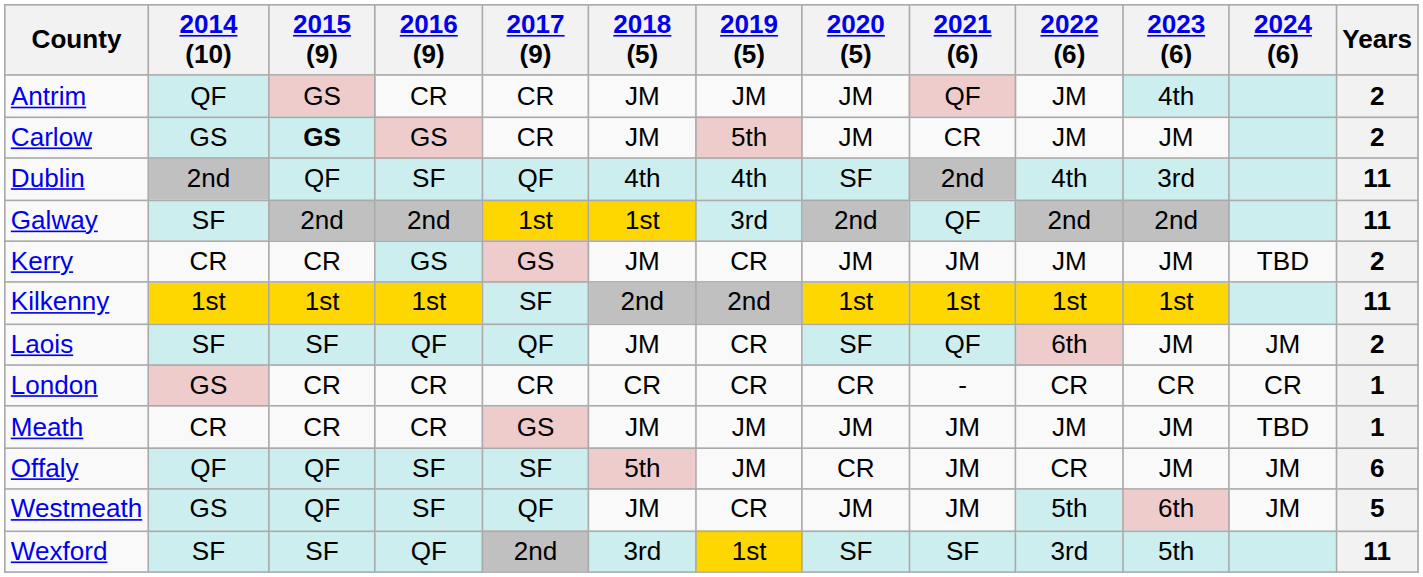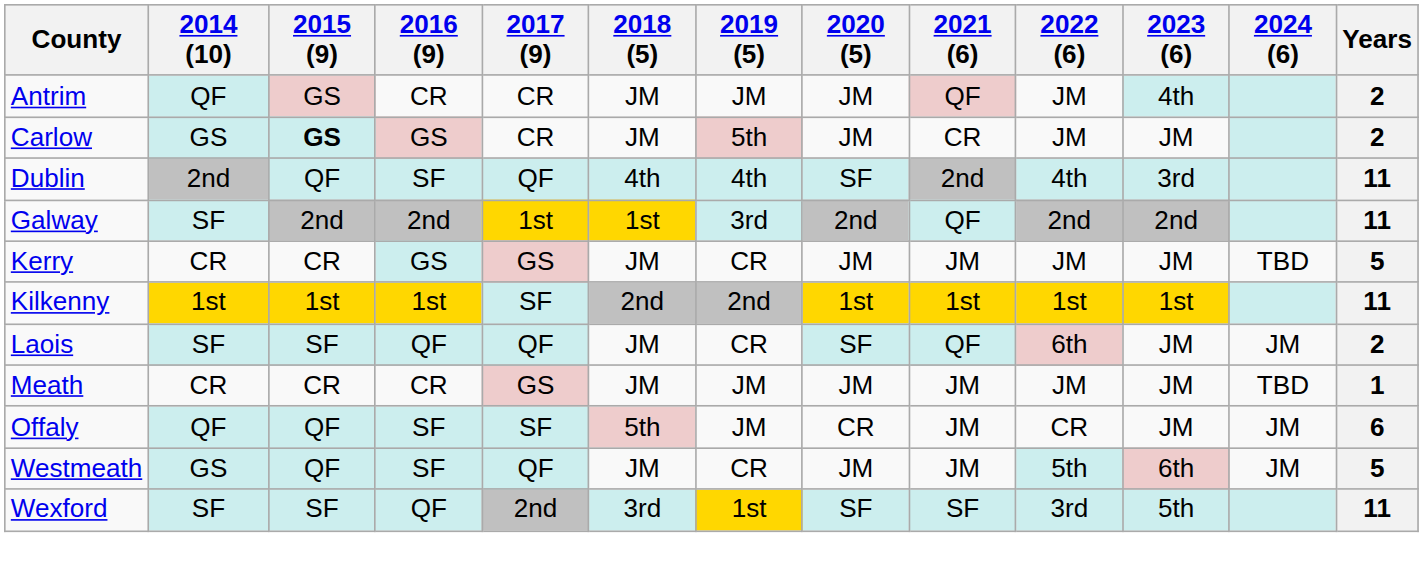 <table class="wikitable sortable" style="text-align:center">
 <tr>
 <th>County</th>
 <th><a href='#'>2014</a> (10)</th>
 <th><a href='#'>2015</a> (9)</th>
 <th><a href='#'>2016</a> (9)</th>
 <th><a href='#'>2017</a> (9)</th>
 <th><a href='#'>2018</a> (5)</th>
 <th><a href='#'>2019</a> (5)</th>
 <th><a href='#'>2020</a> (5)</th>
 <th><a href='#'>2021</a> (6)</th>
 <th><a href='#'>2022</a> (6)</th>
 <th><a href='#'>2023</a> (6)</th>
 <th><a href='#'>2024</a> (6)</th>
 <th>Years</th>
 </tr>
 <tr>
 <td style="text-align:left;"> <a href='#'>Antrim</a></td>
 <td bgcolor="#cceeee">QF</td>
 <td bgcolor="#eecccc">GS</td>
 <td>CR</td>
 <td>CR</td>
 <td>JM</td>
 <td>JM</td>
 <td>JM</td>
 <td bgcolor="#eecccc">QF</td>
 <td>JM</td>
 <td bgcolor="#cceeee">4th</td>
 <td bgcolor="#cceeee"></td>
 <th>2</th>
 </tr>
 <tr>
 <td style="text-align:left;"> <a href='#'>Carlow</a></td>
 <td bgcolor="#cceeee">GS</td>
 <td bgcolor="#cceeee"><strong>GS</strong></td>
 <td bgcolor="#eecccc">GS</td>
 <td>CR</td>
 <td>JM</td>
 <td bgcolor="#eecccc">5th</td>
 <td>JM</td>
 <td>CR</td>
 <td>JM</td>
 <td>JM</td>
 <td bgcolor="#cceeee"></td>
 <th>2</th>
 </tr>
 <tr>
 <td style="text-align:left;"> <a href='#'>Dublin</a></td>
 <td bgcolor="silver">2nd</td>
 <td bgcolor="#cceeee">QF</td>
 <td bgcolor="#cceeee">SF</td>
 <td bgcolor="#cceeee">QF</td>
 <td bgcolor="#cceeee">4th</td>
 <td bgcolor="#cceeee">4th</td>
 <td bgcolor="#cceeee">SF</td>
 <td bgcolor="silver">2nd</td>
 <td bgcolor="#cceeee">4th</td>
 <td bgcolor="#cceeee">3rd</td>
 <td bgcolor="#cceeee"></td>
 <th>11</th>
 </tr>
 <tr>
 <td style="text-align:left;"> <a href='#'>Galway</a></td>
 <td bgcolor="#cceeee">SF</td>
 <td bgcolor="silver">2nd</td>
 <td bgcolor="silver">2nd</td>
 <td bgcolor="gold">1st</td>
 <td bgcolor="gold">1st</td>
 <td bgcolor="#cceeee">3rd</td>
 <td bgcolor="silver">2nd</td>
 <td bgcolor="#cceeee">QF</td>
 <td bgcolor="silver">2nd</td>
 <td bgcolor="silver">2nd</td>
 <td bgcolor="#cceeee"></td>
 <th>11</th>
 </tr>
 <tr>
 <td style="text-align:left;"> <a href='#'>Kerry</a></td>
 <td>CR</td>
 <td>CR</td>
 <td bgcolor="#cceeee">GS</td>
 <td bgcolor="#eecccc">GS</td>
 <td>JM</td>
 <td>CR</td>
 <td>JM</td>
 <td>JM</td>
 <td>JM</td>
 <td>JM</td>
 <td>TBD</td>
-<th>2</th>
+<th>5</th>
 </tr>
 <tr>
 <td style="text-align:left;"> <a href='#'>Kilkenny</a></td>
 <td bgcolor="gold">1st</td>
 <td bgcolor="gold">1st</td>
 <td bgcolor="gold">1st</td>
 <td bgcolor="#cceeee">SF</td>
 <td bgcolor="silver">2nd</td>
 <td bgcolor="silver">2nd</td>
 <td bgcolor="gold">1st</td>
 <td bgcolor="gold">1st</td>
 <td bgcolor="gold">1st</td>
 <td bgcolor="gold">1st</td>
 <td bgcolor="#cceeee"></td>
 <th>11</th>
 </tr>
 <tr>
 <td style="text-align:left;"> <a href='#'>Laois</a></td>
 <td bgcolor="#cceeee">SF</td>
 <td bgcolor="#cceeee">SF</td>
 <td bgcolor="#cceeee">QF</td>
 <td bgcolor="#cceeee">QF</td>
 <td>JM</td>
 <td>CR</td>
 <td bgcolor="#cceeee">SF</td>
 <td bgcolor="#cceeee">QF</td>
 <td bgcolor="#eecccc">6th</td>
 <td>JM</td>
 <td>JM</td>
 <th>2</th>
-</tr>
-<tr>
-<td style="text-align:left;"> <a href='#'>London</a></td>
-<td bgcolor="#eecccc">GS</td>
-<td>CR</td>
-<td>CR</td>
-<td>CR</td>
-<td>CR</td>
-<td>CR</td>
-<td>CR</td>
-<td>-</td>
-<td>CR</td>
-<td>CR</td>
-<td>CR</td>
-<th>1</th>
 </tr>
 <tr>
 <td style="text-align:left;"> <a href='#'>Meath</a></td>
 <td>CR</td>
 <td>CR</td>
 <td>CR</td>
 <td bgcolor="#eecccc">GS</td>
 <td>JM</td>
 <td>JM</td>
 <td>JM</td>
 <td>JM</td>
 <td>JM</td>
 <td>JM</td>
 <td>TBD</td>
 <th>1</th>
 </tr>
 <tr>
 <td style="text-align:left;"> <a href='#'>Offaly</a></td>
 <td bgcolor="#cceeee">QF</td>
 <td bgcolor="#cceeee">QF</td>
 <td bgcolor="#cceeee">SF</td>
 <td bgcolor="#cceeee">SF</td>
 <td bgcolor="#eecccc">5th</td>
 <td>JM</td>
 <td>CR</td>
 <td>JM</td>
 <td>CR</td>
 <td>JM</td>
 <td>JM</td>
 <th>6</th>
 </tr>
 <tr>
 <td style="text-align:left;"><a href='#'>Westmeath</a></td>
 <td bgcolor="#cceeee">GS</td>
 <td bgcolor="#cceeee">QF</td>
 <td bgcolor="#cceeee">SF</td>
 <td bgcolor="#cceeee">QF</td>
 <td>JM</td>
 <td>CR</td>
 <td>JM</td>
 <td>JM</td>
 <td bgcolor="#cceeee">5th</td>
 <td bgcolor="#eecccc">6th</td>
 <td>JM</td>
 <th>5</th>
 </tr>
 <tr>
 <td style="text-align:left;"> <a href='#'>Wexford</a></td>
 <td bgcolor="#cceeee">SF</td>
 <td bgcolor="#cceeee">SF</td>
 <td bgcolor="#cceeee">QF</td>
 <td bgcolor="silver">2nd</td>
 <td bgcolor="#cceeee">3rd</td>
 <td bgcolor="gold">1st</td>
 <td bgcolor="#cceeee">SF</td>
 <td bgcolor="#cceeee">SF</td>
 <td bgcolor="#cceeee">3rd</td>
 <td bgcolor="#cceeee">5th</td>
 <td bgcolor="#cceeee"></td>
 <th>11</th>
 </tr>
 </table>
